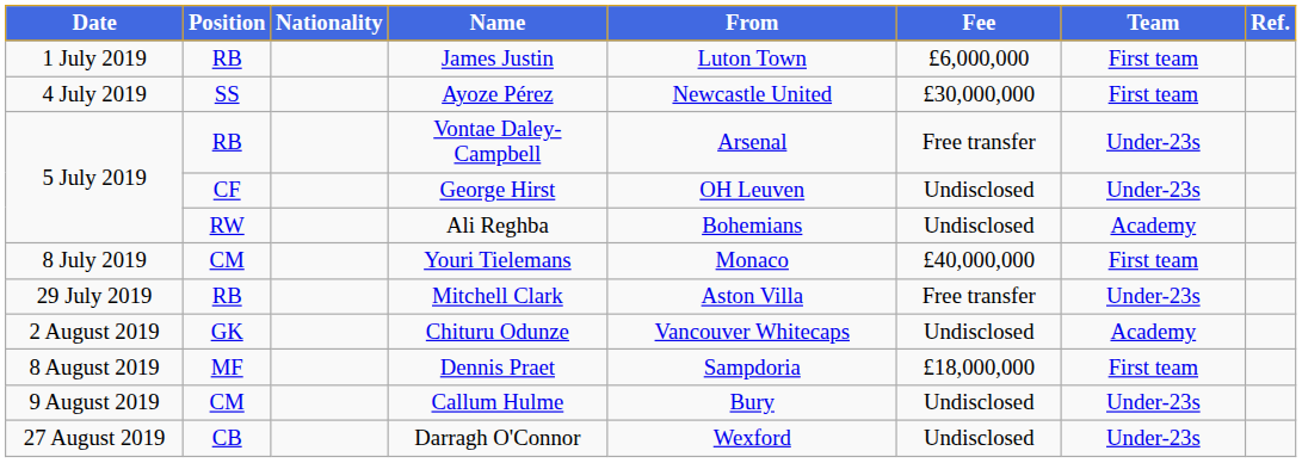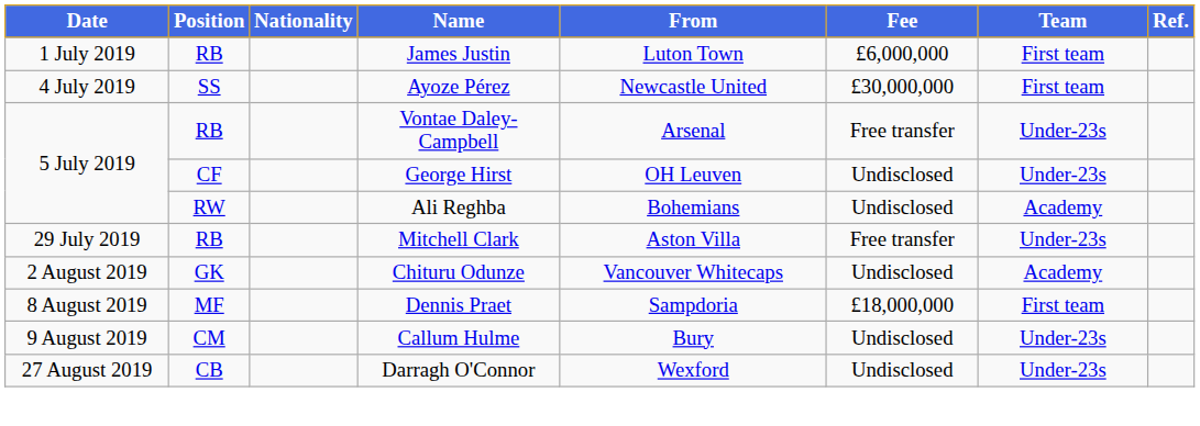 <table class="wikitable" style="text-align:center">
 <tr>
 <th style="background:royalblue;color:white;border:1px solid goldenrod;width:120px">Date</th>
 <th style="background:royalblue;color:white;border:1px solid goldenrod;width:50px">Position</th>
 <th style="background:royalblue;color:white;border:1px solid goldenrod;width:50px">Nationality</th>
 <th style="background:royalblue;color:white;border:1px solid goldenrod;width:150px">Name</th>
 <th style="background:royalblue;color:white;border:1px solid goldenrod;width:200px">From</th>
 <th style="background:royalblue;color:white;border:1px solid goldenrod;width:110px">Fee</th>
 <th style="background:royalblue;color:white;border:1px solid goldenrod;width:125px">Team</th>
 <th style="background:royalblue;color:white;border:1px solid goldenrod;width:25px">Ref.</th>
 </tr>
 <tr>
 <td>1 July 2019</td>
 <td><a href='#'>RB</a></td>
 <td></td>
 <td><a href='#'>James Justin</a></td>
 <td> <a href='#'>Luton Town</a></td>
 <td>£6,000,000</td>
 <td><a href='#'>First team</a></td>
 <td></td>
 </tr>
 <tr>
 <td>4 July 2019</td>
 <td><a href='#'>SS</a></td>
 <td></td>
 <td><a href='#'>Ayoze Pérez</a></td>
 <td> <a href='#'>Newcastle United</a></td>
 <td>£30,000,000</td>
 <td><a href='#'>First team</a></td>
 <td></td>
 </tr>
 <tr>
 <td rowspan=3>5 July 2019</td>
 <td><a href='#'>RB</a></td>
 <td></td>
 <td><a href='#'>Vontae Daley-Campbell</a></td>
 <td> <a href='#'>Arsenal</a></td>
 <td>Free transfer</td>
 <td><a href='#'>Under-23s</a></td>
 <td></td>
 </tr>
 <tr>
 <td><a href='#'>CF</a></td>
 <td></td>
 <td><a href='#'>George Hirst</a></td>
 <td> <a href='#'>OH Leuven</a></td>
 <td>Undisclosed</td>
 <td><a href='#'>Under-23s</a></td>
 <td></td>
 </tr>
 <tr>
 <td><a href='#'>RW</a></td>
 <td></td>
 <td>Ali Reghba</td>
 <td> <a href='#'>Bohemians</a></td>
 <td>Undisclosed</td>
 <td><a href='#'>Academy</a></td>
 <td></td>
 </tr>
 <tr>
-<td>8 July 2019</td>
-<td><a href='#'>CM</a></td>
-<td></td>
-<td><a href='#'>Youri Tielemans</a></td>
-<td> <a href='#'>Monaco</a></td>
-<td>£40,000,000</td>
-<td><a href='#'>First team</a></td>
-<td></td>
-</tr>
-<tr>
 <td>29 July 2019</td>
 <td><a href='#'>RB</a></td>
 <td></td>
 <td><a href='#'>Mitchell Clark</a></td>
 <td> <a href='#'>Aston Villa</a></td>
 <td>Free transfer</td>
 <td><a href='#'>Under-23s</a></td>
 <td></td>
 </tr>
 <tr>
 <td>2 August 2019</td>
 <td><a href='#'>GK</a></td>
 <td></td>
 <td><a href='#'>Chituru Odunze</a></td>
 <td> <a href='#'>Vancouver Whitecaps</a></td>
 <td>Undisclosed</td>
 <td><a href='#'>Academy</a></td>
 <td></td>
 </tr>
 <tr>
 <td>8 August 2019</td>
 <td><a href='#'>MF</a></td>
 <td></td>
 <td><a href='#'>Dennis Praet</a></td>
 <td> <a href='#'>Sampdoria</a></td>
 <td>£18,000,000</td>
 <td><a href='#'>First team</a></td>
 <td></td>
 </tr>
 <tr>
 <td>9 August 2019</td>
 <td><a href='#'>CM</a></td>
 <td></td>
 <td><a href='#'>Callum Hulme</a></td>
 <td> <a href='#'>Bury</a></td>
 <td>Undisclosed</td>
 <td><a href='#'>Under-23s</a></td>
 <td></td>
 </tr>
 <tr>
 <td>27 August 2019</td>
 <td><a href='#'>CB</a></td>
 <td></td>
 <td>Darragh O'Connor</td>
 <td> <a href='#'>Wexford</a></td>
 <td>Undisclosed</td>
 <td><a href='#'>Under-23s</a></td>
 <td></td>
 </tr>
 </table>
